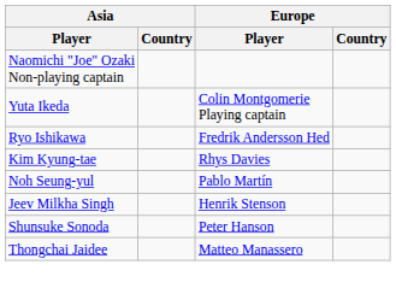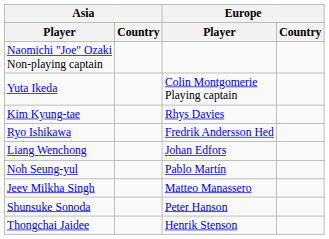 <table class="wikitable">
 <tr>
 <th colspan=2>Asia</th>
 <th colspan=2>Europe</th>
 </tr>
 <tr>
 <th>Player</th>
 <th>Country</th>
 <th>Player</th>
 <th>Country</th>
 </tr>
 <tr>
 <td><a href='#'>Naomichi "Joe" Ozaki</a><br>Non-playing captain</td>
 <td></td>
 <td></td>
 <td></td>
 </tr>
 <tr>
 <td><a href='#'>Yuta Ikeda</a></td>
 <td></td>
 <td><a href='#'>Colin Montgomerie</a><br>Playing captain</td>
 <td></td>
 </tr>
 <tr>
+<td><a href='#'>Kim Kyung-tae</a></td>
+<td></td>
+<td><a href='#'>Rhys Davies</a></td>
+<td></td>
+</tr>
+<tr>
 <td><a href='#'>Ryo Ishikawa</a></td>
 <td></td>
 <td><a href='#'>Fredrik Andersson Hed</a></td>
 <td></td>
 </tr>
 <tr>
-<td><a href='#'>Kim Kyung-tae</a></td>
+<td><a href='#'>Liang Wenchong</a></td>
 <td></td>
-<td><a href='#'>Rhys Davies</a></td>
+<td><a href='#'>Johan Edfors</a></td>
 <td></td>
 </tr>
 <tr>
 <td><a href='#'>Noh Seung-yul</a></td>
 <td></td>
 <td><a href='#'>Pablo Martín</a></td>
 <td></td>
 </tr>
 <tr>
 <td><a href='#'>Jeev Milkha Singh</a></td>
 <td></td>
-<td><a href='#'>Henrik Stenson</a></td>
+<td><a href='#'>Matteo Manassero</a></td>
 <td></td>
 </tr>
 <tr>
 <td><a href='#'>Shunsuke Sonoda</a></td>
 <td></td>
 <td><a href='#'>Peter Hanson</a></td>
 <td></td>
 </tr>
 <tr>
 <td><a href='#'>Thongchai Jaidee</a></td>
 <td></td>
-<td><a href='#'>Matteo Manassero</a></td>
+<td><a href='#'>Henrik Stenson</a></td>
 <td></td>
 </tr>
 </table>
